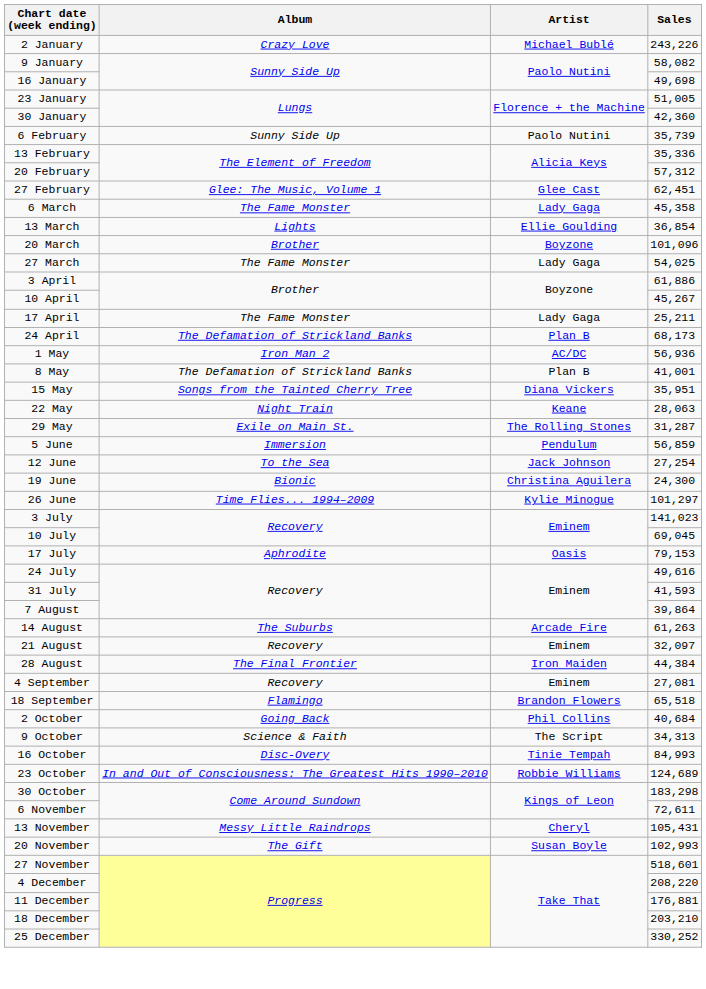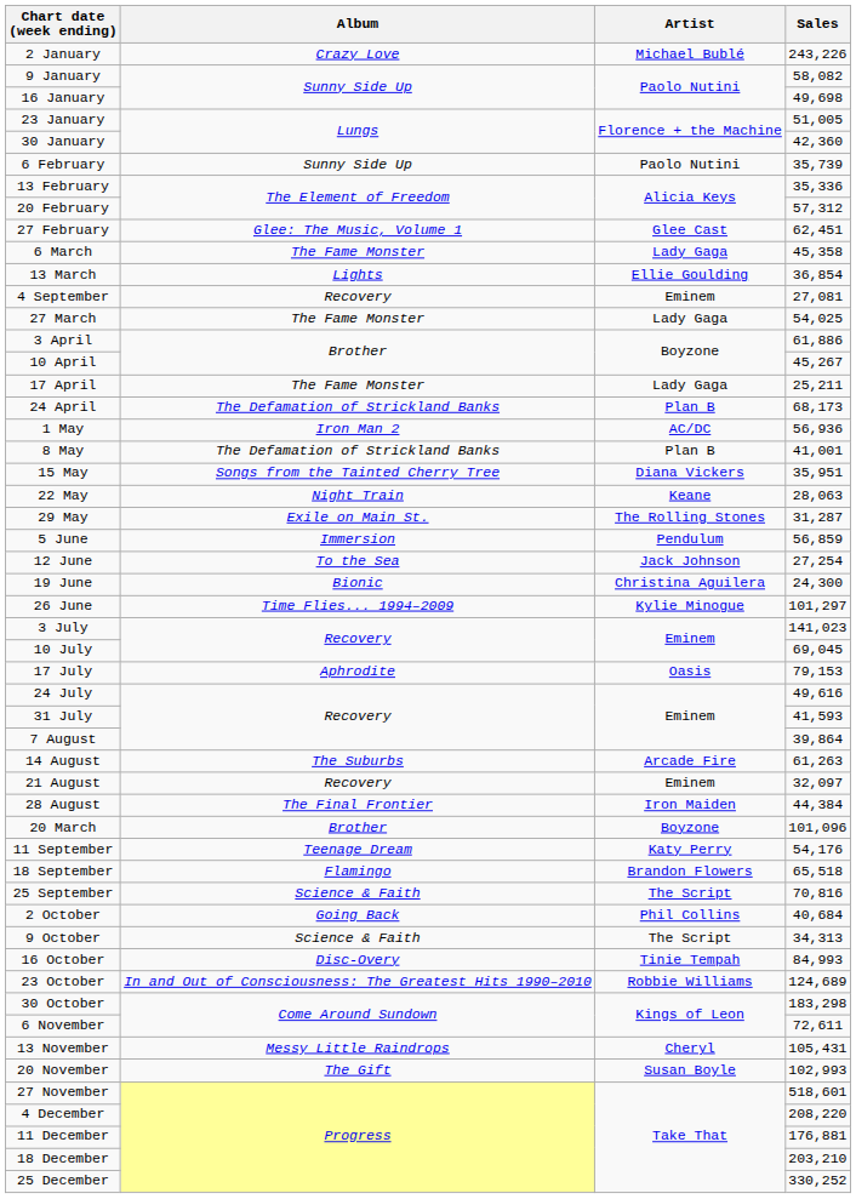 <table class="wikitable" style="font-size:97%; text-align:center;">
 <tr>
 <th>Chart date<br>(week ending)</th>
 <th>Album</th>
 <th>Artist</th>
 <th>Sales</th>
 </tr>
 <tr>
 <td>2 January</td>
 <td><em><a href='#'>Crazy Love</a></em></td>
 <td><a href='#'>Michael Bublé</a></td>
 <td>243,226</td>
 </tr>
 <tr>
 <td>9 January</td>
 <td rowspan="2"><em><a href='#'>Sunny Side Up</a></em></td>
 <td rowspan="2"><a href='#'>Paolo Nutini</a></td>
 <td>58,082</td>
 </tr>
 <tr>
 <td>16 January</td>
 <td>49,698</td>
 </tr>
 <tr>
 <td>23 January</td>
 <td rowspan="2"><em><a href='#'>Lungs</a></em></td>
 <td rowspan="2"><a href='#'>Florence + the Machine</a></td>
 <td>51,005</td>
 </tr>
 <tr>
 <td>30 January</td>
 <td>42,360</td>
 </tr>
 <tr>
 <td>6 February</td>
 <td><em>Sunny Side Up</em></td>
 <td>Paolo Nutini</td>
 <td>35,739</td>
 </tr>
 <tr>
 <td>13 February</td>
 <td rowspan="2"><em><a href='#'>The Element of Freedom</a></em></td>
 <td rowspan="2"><a href='#'>Alicia Keys</a></td>
 <td>35,336</td>
 </tr>
 <tr>
 <td>20 February</td>
 <td>57,312</td>
 </tr>
 <tr>
 <td>27 February</td>
 <td><em><a href='#'>Glee: The Music, Volume 1</a></em></td>
 <td><a href='#'>Glee Cast</a></td>
 <td>62,451</td>
 </tr>
 <tr>
 <td>6 March</td>
 <td><em><a href='#'>The Fame Monster</a></em></td>
 <td><a href='#'>Lady Gaga</a></td>
 <td>45,358</td>
 </tr>
 <tr>
 <td>13 March</td>
 <td><em><a href='#'>Lights</a></em></td>
 <td><a href='#'>Ellie Goulding</a></td>
 <td>36,854</td>
 </tr>
 <tr>
-<td>20 March</td>
-<td><em><a href='#'>Brother</a></em></td>
-<td><a href='#'>Boyzone</a></td>
-<td>101,096</td>
+<td>4 September</td>
+<td><em>Recovery</em></td>
+<td>Eminem</td>
+<td>27,081</td>
 </tr>
 <tr>
 <td>27 March</td>
 <td><em>The Fame Monster</em></td>
 <td>Lady Gaga</td>
 <td>54,025</td>
 </tr>
 <tr>
 <td>3 April</td>
 <td rowspan="2"><em>Brother</em></td>
 <td rowspan="2">Boyzone</td>
 <td>61,886</td>
 </tr>
 <tr>
 <td>10 April</td>
 <td>45,267</td>
 </tr>
 <tr>
 <td>17 April</td>
 <td><em>The Fame Monster</em></td>
 <td>Lady Gaga</td>
 <td>25,211</td>
 </tr>
 <tr>
 <td>24 April</td>
 <td><em><a href='#'>The Defamation of Strickland Banks</a></em></td>
 <td><a href='#'>Plan B</a></td>
 <td>68,173</td>
 </tr>
 <tr>
 <td>1 May</td>
 <td><em><a href='#'>Iron Man 2</a></em></td>
 <td><a href='#'>AC/DC</a></td>
 <td>56,936</td>
 </tr>
 <tr>
 <td>8 May</td>
 <td><em>The Defamation of Strickland Banks</em></td>
 <td>Plan B</td>
 <td>41,001</td>
 </tr>
 <tr>
 <td>15 May</td>
 <td><em><a href='#'>Songs from the Tainted Cherry Tree</a></em></td>
 <td><a href='#'>Diana Vickers</a></td>
 <td>35,951</td>
 </tr>
 <tr>
 <td>22 May</td>
 <td><em><a href='#'>Night Train</a></em></td>
 <td><a href='#'>Keane</a></td>
 <td>28,063</td>
 </tr>
 <tr>
 <td>29 May</td>
 <td><em><a href='#'>Exile on Main St.</a></em></td>
 <td><a href='#'>The Rolling Stones</a></td>
 <td>31,287</td>
 </tr>
 <tr>
 <td>5 June</td>
 <td><em><a href='#'>Immersion</a></em></td>
 <td><a href='#'>Pendulum</a></td>
 <td>56,859</td>
 </tr>
 <tr>
 <td>12 June</td>
 <td><em><a href='#'>To the Sea</a></em></td>
 <td><a href='#'>Jack Johnson</a></td>
 <td>27,254</td>
 </tr>
 <tr>
 <td>19 June</td>
 <td><em><a href='#'>Bionic</a></em></td>
 <td><a href='#'>Christina Aguilera</a></td>
 <td>24,300</td>
 </tr>
 <tr>
 <td>26 June</td>
 <td><em><a href='#'>Time Flies... 1994–2009</a></em></td>
 <td><a href='#'>Kylie Minogue</a></td>
 <td>101,297</td>
 </tr>
 <tr>
 <td>3 July</td>
 <td rowspan="2"><em><a href='#'>Recovery</a></em></td>
 <td rowspan="2"><a href='#'>Eminem</a></td>
 <td>141,023</td>
 </tr>
 <tr>
 <td>10 July</td>
 <td>69,045</td>
 </tr>
 <tr>
 <td>17 July</td>
 <td><em><a href='#'>Aphrodite</a></em></td>
 <td><a href='#'>Oasis</a></td>
 <td>79,153</td>
 </tr>
 <tr>
 <td>24 July</td>
 <td rowspan="3"><em>Recovery</em></td>
 <td rowspan="3">Eminem</td>
 <td>49,616</td>
 </tr>
 <tr>
 <td>31 July</td>
 <td>41,593</td>
 </tr>
 <tr>
 <td>7 August</td>
 <td>39,864</td>
 </tr>
 <tr>
 <td>14 August</td>
 <td><em><a href='#'>The Suburbs</a></em></td>
 <td><a href='#'>Arcade Fire</a></td>
 <td>61,263</td>
 </tr>
 <tr>
 <td>21 August</td>
 <td><em>Recovery</em></td>
 <td>Eminem</td>
 <td>32,097</td>
 </tr>
 <tr>
 <td>28 August</td>
 <td><em><a href='#'>The Final Frontier</a></em></td>
 <td><a href='#'>Iron Maiden</a></td>
 <td>44,384</td>
 </tr>
 <tr>
-<td>4 September</td>
-<td><em>Recovery</em></td>
-<td>Eminem</td>
-<td>27,081</td>
+<td>20 March</td>
+<td><em><a href='#'>Brother</a></em></td>
+<td><a href='#'>Boyzone</a></td>
+<td>101,096</td>
+</tr>
+<tr>
+<td>11 September</td>
+<td><em><a href='#'>Teenage Dream</a></em></td>
+<td><a href='#'>Katy Perry</a></td>
+<td>54,176</td>
 </tr>
 <tr>
 <td>18 September</td>
 <td><em><a href='#'>Flamingo</a></em></td>
 <td><a href='#'>Brandon Flowers</a></td>
 <td>65,518</td>
+</tr>
+<tr>
+<td>25 September</td>
+<td><em><a href='#'>Science & Faith</a></em></td>
+<td><a href='#'>The Script</a></td>
+<td>70,816</td>
 </tr>
 <tr>
 <td>2 October</td>
 <td><em><a href='#'>Going Back</a></em></td>
 <td><a href='#'>Phil Collins</a></td>
 <td>40,684</td>
 </tr>
 <tr>
 <td>9 October</td>
 <td><em>Science & Faith</em></td>
 <td>The Script</td>
 <td>34,313</td>
 </tr>
 <tr>
 <td>16 October</td>
 <td><em><a href='#'>Disc-Overy</a></em></td>
 <td><a href='#'>Tinie Tempah</a></td>
 <td>84,993</td>
 </tr>
 <tr>
 <td>23 October</td>
 <td><em><a href='#'>In and Out of Consciousness: The Greatest Hits 1990–2010</a></em></td>
 <td><a href='#'>Robbie Williams</a></td>
 <td>124,689</td>
 </tr>
 <tr>
 <td>30 October</td>
 <td rowspan="2"><em><a href='#'>Come Around Sundown</a></em></td>
 <td rowspan="2"><a href='#'>Kings of Leon</a></td>
 <td>183,298</td>
 </tr>
 <tr>
 <td>6 November</td>
 <td>72,611</td>
 </tr>
 <tr>
 <td>13 November</td>
 <td><em><a href='#'>Messy Little Raindrops</a></em></td>
 <td><a href='#'>Cheryl</a></td>
 <td>105,431</td>
 </tr>
 <tr>
 <td>20 November</td>
 <td><em><a href='#'>The Gift</a></em></td>
 <td><a href='#'>Susan Boyle</a></td>
 <td>102,993</td>
 </tr>
 <tr>
 <td>27 November</td>
 <td bgcolor=#FFFF99 rowspan="5"><em><a href='#'>Progress</a></em> </td>
 <td rowspan="5"><a href='#'>Take That</a></td>
 <td>518,601</td>
 </tr>
 <tr>
 <td>4 December</td>
 <td>208,220</td>
 </tr>
 <tr>
 <td>11 December</td>
 <td>176,881</td>
 </tr>
 <tr>
 <td>18 December</td>
 <td>203,210</td>
 </tr>
 <tr>
 <td>25 December</td>
 <td>330,252</td>
 </tr>
 </table>
